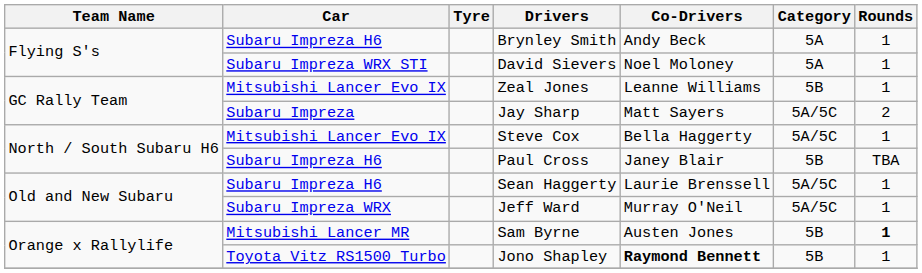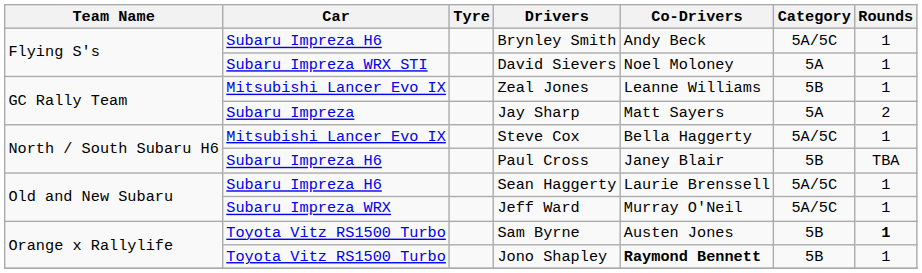 <table class="wikitable" style=font-size:85%;>
 <tr>
 <th>Team Name</th>
 <th>Car</th>
 <th>Tyre</th>
 <th>Drivers</th>
 <th>Co-Drivers</th>
 <th>Category</th>
 <th>Rounds</th>
 </tr>
 <tr>
 <td rowspan=2> Flying S's</td>
 <td><a href='#'>Subaru Impreza H6</a></td>
 <td align=center></td>
 <td> Brynley Smith</td>
 <td> Andy Beck</td>
-<td align=center>5A</td>
+<td align=center>5A/5C</td>
 <td align=center>1</td>
 </tr>
 <tr>
 <td><a href='#'>Subaru Impreza WRX STI</a></td>
 <td align=center></td>
 <td> David Sievers</td>
 <td> Noel Moloney</td>
 <td align=center>5A</td>
 <td align=center>1</td>
 </tr>
 <tr>
 <td rowspan=2> GC Rally Team</td>
 <td><a href='#'>Mitsubishi Lancer Evo IX</a></td>
 <td align=center></td>
 <td> Zeal Jones</td>
 <td> Leanne Williams</td>
 <td align=center>5B</td>
 <td align=center>1</td>
 </tr>
 <tr>
 <td><a href='#'>Subaru Impreza</a></td>
 <td align=center></td>
 <td> Jay Sharp</td>
 <td> Matt Sayers</td>
-<td align=center>5A/5C</td>
+<td align=center>5A</td>
 <td align=center>2</td>
 </tr>
 <tr>
 <td rowspan=2> North / South Subaru H6</td>
 <td><a href='#'>Mitsubishi Lancer Evo IX</a></td>
 <td align=center></td>
 <td> Steve Cox</td>
 <td> Bella Haggerty</td>
 <td align=center>5A/5C</td>
 <td align=center>1</td>
 </tr>
 <tr>
 <td><a href='#'>Subaru Impreza H6</a></td>
 <td align=center></td>
 <td> Paul Cross</td>
 <td> Janey Blair</td>
 <td align=center>5B</td>
 <td align=center>TBA</td>
 </tr>
 <tr>
 <td rowspan=2> Old and New Subaru</td>
 <td><a href='#'>Subaru Impreza H6</a></td>
 <td align=center></td>
 <td> Sean Haggerty</td>
 <td> Laurie Brenssell</td>
 <td align=center>5A/5C</td>
 <td align=center>1</td>
 </tr>
 <tr>
 <td><a href='#'>Subaru Impreza WRX</a></td>
 <td align=center></td>
 <td> Jeff Ward</td>
 <td> Murray O'Neil</td>
 <td align=center>5A/5C</td>
 <td align=center>1</td>
 </tr>
 <tr>
 <td rowspan=2> Orange x Rallylife</td>
-<td><a href='#'>Mitsubishi Lancer MR</a></td>
+<td><a href='#'>Toyota Vitz RS1500 Turbo</a></td>
 <td align=center></td>
 <td> Sam Byrne</td>
 <td> Austen Jones</td>
 <td align=center>5B</td>
 <td align=center><strong>1</strong></td>
 </tr>
 <tr>
 <td><a href='#'>Toyota Vitz RS1500 Turbo</a></td>
 <td align=center></td>
 <td> Jono Shapley</td>
 <td><strong> Raymond Bennett</strong></td>
 <td align=center>5B</td>
 <td align=center>1</td>
 </tr>
 <tr>
 </tr>
 </table>
